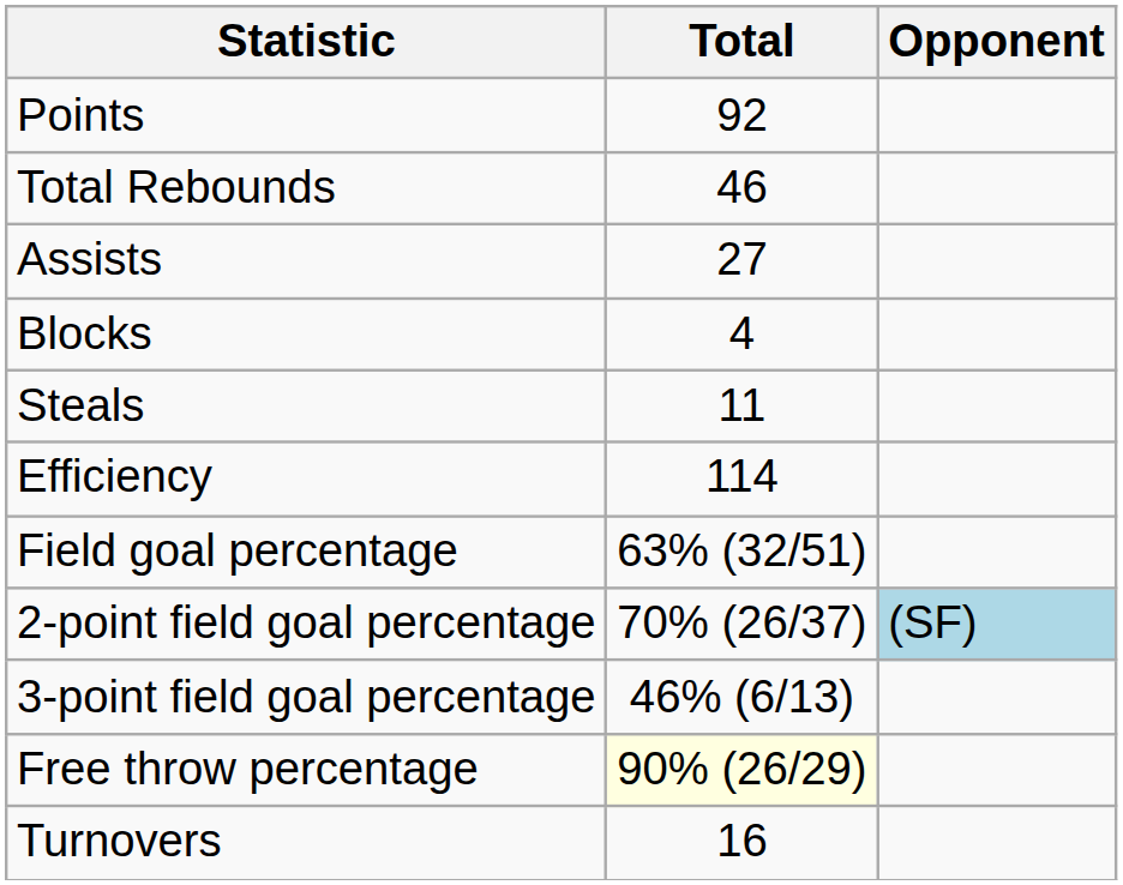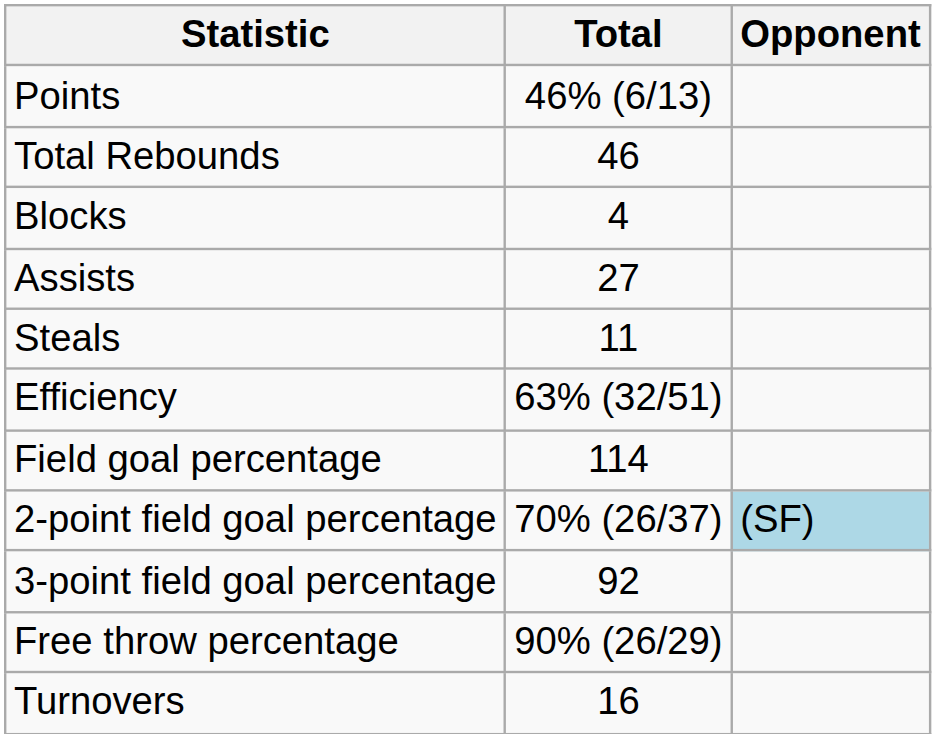 <table class=wikitable>
 <tr>
 <th>Statistic</th>
 <th>Total</th>
 <th>Opponent</th>
 </tr>
 <tr>
 <td>Points</td>
-<td align=center>92</td>
+<td align=center>46% (6/13)</td>
 <td></td>
 </tr>
 <tr>
 <td>Total Rebounds</td>
 <td align=center>46</td>
 <td></td>
 </tr>
 <tr>
+<td>Blocks</td>
+<td align=center>4</td>
+<td><br></td>
+</tr>
+<tr>
 <td>Assists</td>
 <td align=center>27</td>
 <td></td>
-</tr>
-<tr>
-<td>Blocks</td>
-<td align=center>4</td>
-<td><br></td>
 </tr>
 <tr>
 <td>Steals</td>
 <td align=center>11</td>
 <td></td>
 </tr>
 <tr>
 <td>Efficiency</td>
-<td align=center>114</td>
+<td align=center>63% (32/51)</td>
 <td></td>
 </tr>
 <tr>
 <td>Field goal percentage</td>
-<td align=center>63% (32/51)</td>
+<td align=center>114</td>
 <td></td>
 </tr>
 <tr>
 <td>2-point field goal percentage</td>
 <td align=center>70% (26/37)</td>
 <td style="background: lightblue;"> (SF)</td>
 </tr>
 <tr>
 <td>3-point field goal percentage</td>
-<td align=center>46% (6/13)</td>
+<td align=center>92</td>
 <td></td>
 </tr>
 <tr>
 <td>Free throw percentage</td>
-<td align=center style="background: lightyellow;">90% (26/29)</td>
+<td align=center>90% (26/29)</td>
 <td></td>
 </tr>
 <tr>
 <td>Turnovers</td>
 <td align=center>16</td>
 <td></td>
 </tr>
 </table>
